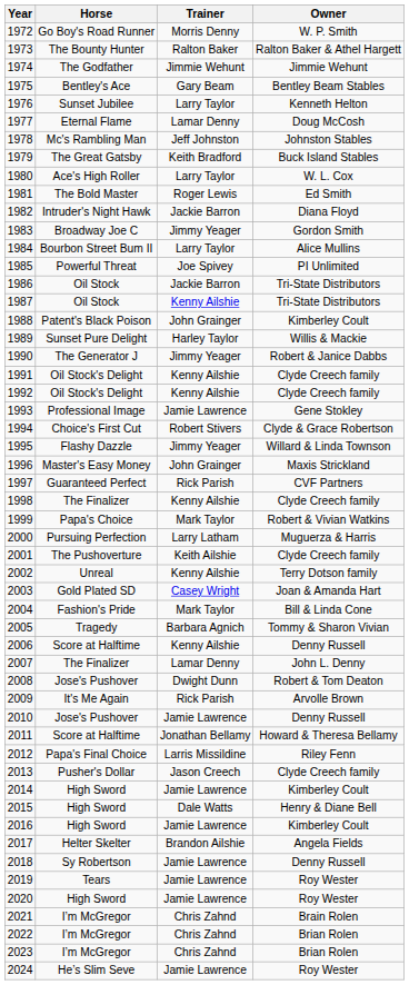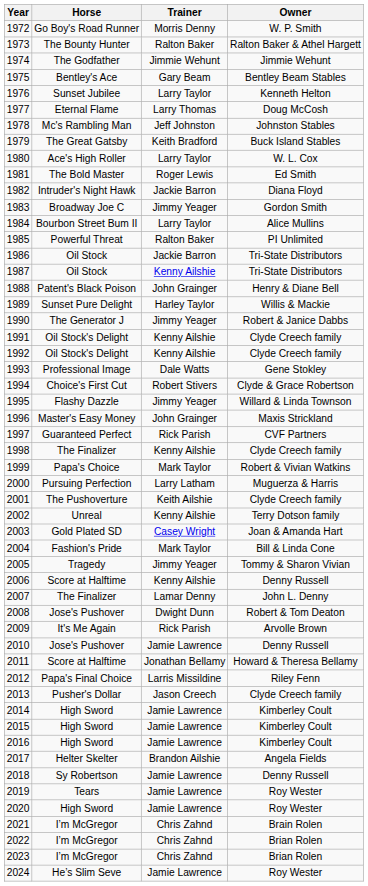 <table class ="wikitable" style="text-align:center">
 <tr>
 <th scope = "col">Year</th>
 <th scope="col">Horse</th>
 <th scope="col">Trainer</th>
 <th scope="col">Owner</th>
 </tr>
 <tr>
 <td align = center>1972</td>
 <td align = center>Go Boy's Road Runner</td>
 <td align = center>Morris Denny</td>
 <td align = center>W. P. Smith</td>
 </tr>
 <tr>
 <td align = center>1973</td>
 <td align = center>The Bounty Hunter</td>
 <td align = center>Ralton Baker</td>
 <td align = center>Ralton Baker & Athel Hargett</td>
 </tr>
 <tr>
 <td align = center>1974</td>
 <td align = center>The Godfather</td>
 <td align = center>Jimmie Wehunt</td>
 <td align = center>Jimmie Wehunt</td>
 </tr>
 <tr>
 <td align = center>1975</td>
 <td align = center>Bentley's Ace</td>
 <td align = center>Gary Beam</td>
 <td align = center>Bentley Beam Stables</td>
 </tr>
 <tr>
 <td align = center>1976</td>
 <td align = center>Sunset Jubilee</td>
 <td align = center>Larry Taylor</td>
 <td align = center>Kenneth Helton</td>
 </tr>
 <tr>
 <td align = center>1977</td>
 <td align = center>Eternal Flame</td>
-<td align = center>Lamar Denny</td>
+<td align = center>Larry Thomas</td>
 <td align = center>Doug McCosh</td>
 </tr>
 <tr>
 <td align = center>1978</td>
 <td align = center>Mc's Rambling Man</td>
 <td align = center>Jeff Johnston</td>
 <td align = center>Johnston Stables</td>
 </tr>
 <tr>
 <td align = center>1979</td>
 <td align = center>The Great Gatsby</td>
 <td align = center>Keith Bradford</td>
 <td align = center>Buck Island Stables</td>
 </tr>
 <tr>
 <td align = center>1980</td>
 <td align = center>Ace's High Roller</td>
 <td align = center>Larry Taylor</td>
 <td align = center>W. L. Cox</td>
 </tr>
 <tr>
 <td align = center>1981</td>
 <td align = center>The Bold Master</td>
 <td align = center>Roger Lewis</td>
 <td align = center>Ed Smith</td>
 </tr>
 <tr>
 <td align = center>1982</td>
 <td align = center>Intruder's Night Hawk</td>
 <td align = center>Jackie Barron</td>
 <td align = center>Diana Floyd</td>
 </tr>
 <tr>
 <td align = center>1983</td>
 <td align = center>Broadway Joe C</td>
 <td align = center>Jimmy Yeager</td>
 <td align = center>Gordon Smith</td>
 </tr>
 <tr>
 <td align = center>1984</td>
 <td align = center>Bourbon Street Bum II</td>
 <td align = center>Larry Taylor</td>
 <td align = center>Alice Mullins</td>
 </tr>
 <tr>
 <td align = center>1985</td>
 <td align = center>Powerful Threat</td>
-<td align = center>Joe Spivey</td>
+<td align = center>Ralton Baker</td>
 <td align = center>PI Unlimited</td>
 </tr>
 <tr>
 <td align = center>1986</td>
 <td align = center>Oil Stock</td>
 <td align = center>Jackie Barron</td>
 <td align = center>Tri-State Distributors</td>
 </tr>
 <tr>
 <td align = center>1987</td>
 <td align = center>Oil Stock</td>
 <td align = center><a href='#'>Kenny Ailshie</a></td>
 <td align = center>Tri-State Distributors</td>
 </tr>
 <tr>
 <td align = center>1988</td>
 <td align = center>Patent's Black Poison</td>
 <td align = center>John Grainger</td>
-<td align = center>Kimberley Coult</td>
+<td align = center>Henry & Diane Bell</td>
 </tr>
 <tr>
 <td align = center>1989</td>
 <td align = center>Sunset Pure Delight</td>
 <td align = center>Harley Taylor</td>
 <td align = center>Willis & Mackie</td>
 </tr>
 <tr>
 <td align = center>1990</td>
 <td align = center>The Generator J</td>
 <td align = center>Jimmy Yeager</td>
 <td align = center>Robert & Janice Dabbs</td>
 </tr>
 <tr>
 <td align = center>1991</td>
 <td align = center>Oil Stock's Delight</td>
 <td align = center>Kenny Ailshie</td>
 <td align = center>Clyde Creech family</td>
 </tr>
 <tr>
 <td align = center>1992</td>
 <td align = center>Oil Stock's Delight</td>
 <td align = center>Kenny Ailshie</td>
 <td align = center>Clyde Creech family</td>
 </tr>
 <tr>
 <td align = center>1993</td>
 <td align = center>Professional Image</td>
-<td align = center>Jamie Lawrence</td>
+<td align = center>Dale Watts</td>
 <td align = center>Gene Stokley</td>
 </tr>
 <tr>
 <td align = center>1994</td>
 <td align = center>Choice's First Cut</td>
 <td align = center>Robert Stivers</td>
 <td align = center>Clyde & Grace Robertson</td>
 </tr>
 <tr>
 <td align = center>1995</td>
 <td align = center>Flashy Dazzle</td>
 <td align = center>Jimmy Yeager</td>
 <td align = center>Willard & Linda Townson</td>
 </tr>
 <tr>
 <td align = center>1996</td>
 <td align = center>Master's Easy Money</td>
 <td align = center>John Grainger</td>
 <td align = center>Maxis Strickland</td>
 </tr>
 <tr>
 <td align = center>1997</td>
 <td align = center>Guaranteed Perfect</td>
 <td align = center>Rick Parish</td>
 <td align = center>CVF Partners</td>
 </tr>
 <tr>
 <td align = center>1998</td>
 <td align = center>The Finalizer</td>
 <td align = center>Kenny Ailshie</td>
 <td align = center>Clyde Creech family</td>
 </tr>
 <tr>
 <td align = center>1999</td>
 <td align = center>Papa's Choice</td>
 <td align = center>Mark Taylor</td>
 <td align = center>Robert & Vivian Watkins</td>
 </tr>
 <tr>
 <td align = center>2000</td>
 <td align = center>Pursuing Perfection</td>
 <td align = center>Larry Latham</td>
 <td align = center>Muguerza & Harris</td>
 </tr>
 <tr>
 <td align = center>2001</td>
 <td align = center>The Pushoverture</td>
 <td align = center>Keith Ailshie</td>
 <td align = center>Clyde Creech family</td>
 </tr>
 <tr>
 <td align = center>2002</td>
 <td align = center>Unreal</td>
 <td align = center>Kenny Ailshie</td>
 <td align = center>Terry Dotson family</td>
 </tr>
 <tr>
 <td align = center>2003</td>
 <td align = center>Gold Plated SD</td>
 <td align = center><a href='#'>Casey Wright</a></td>
 <td align = center>Joan & Amanda Hart</td>
 </tr>
 <tr>
 <td align = center>2004</td>
 <td align = center>Fashion's Pride</td>
 <td align = center>Mark Taylor</td>
 <td align = center>Bill & Linda Cone</td>
 </tr>
 <tr>
 <td align = center>2005</td>
 <td align = center>Tragedy</td>
-<td align = center>Barbara Agnich</td>
+<td align = center>Jimmy Yeager</td>
 <td align = center>Tommy & Sharon Vivian</td>
 </tr>
 <tr>
 <td align = center>2006</td>
 <td align = center>Score at Halftime</td>
 <td align = center>Kenny Ailshie</td>
 <td align = center>Denny Russell</td>
 </tr>
 <tr>
 <td align = center>2007</td>
 <td align = center>The Finalizer</td>
 <td align = center>Lamar Denny</td>
 <td align = center>John L. Denny</td>
 </tr>
 <tr>
 <td align = center>2008</td>
 <td align = center>Jose's Pushover</td>
 <td align = center>Dwight Dunn</td>
 <td align = center>Robert & Tom Deaton</td>
 </tr>
 <tr>
 <td align = center>2009</td>
 <td align = center>It's Me Again</td>
 <td align = center>Rick Parish</td>
 <td align = center>Arvolle Brown</td>
 </tr>
 <tr>
 <td align = center>2010</td>
 <td align = center>Jose's Pushover</td>
 <td align = center>Jamie Lawrence</td>
 <td align = center>Denny Russell</td>
 </tr>
 <tr>
 <td align = center>2011</td>
 <td align = center>Score at Halftime</td>
 <td align = center>Jonathan Bellamy</td>
 <td align = center>Howard & Theresa Bellamy</td>
 </tr>
 <tr>
 <td align = center>2012</td>
 <td align = center>Papa's Final Choice</td>
 <td align = center>Larris Missildine</td>
 <td align = center>Riley Fenn</td>
 </tr>
 <tr>
 <td align = center>2013</td>
 <td align = center>Pusher's Dollar</td>
 <td align = center>Jason Creech</td>
 <td align = center>Clyde Creech family</td>
 </tr>
 <tr>
 <td align = center>2014</td>
 <td align = center>High Sword</td>
 <td align = center>Jamie Lawrence</td>
 <td align = center>Kimberley Coult</td>
 </tr>
 <tr>
 <td align = center>2015</td>
 <td align = center>High Sword</td>
-<td align = center>Dale Watts</td>
-<td align = center>Henry & Diane Bell</td>
+<td align = center>Jamie Lawrence</td>
+<td align = center>Kimberley Coult</td>
 </tr>
 <tr>
 <td align = center>2016</td>
 <td align = center>High Sword</td>
 <td align = center>Jamie Lawrence</td>
 <td align = center>Kimberley Coult</td>
 </tr>
 <tr>
 <td align = center>2017</td>
 <td align = center>Helter Skelter</td>
 <td align = center>Brandon Ailshie</td>
 <td align = center>Angela Fields</td>
 </tr>
 <tr>
 <td align = center>2018</td>
 <td align = center>Sy Robertson</td>
 <td align = center>Jamie Lawrence</td>
 <td align = center>Denny Russell</td>
 </tr>
 <tr>
 <td align = center>2019</td>
 <td align = center>Tears</td>
 <td align = center>Jamie Lawrence</td>
 <td align = center>Roy Wester</td>
 </tr>
 <tr>
 <td align = center>2020</td>
 <td align = center>High Sword</td>
 <td align = center>Jamie Lawrence</td>
 <td align = center>Roy Wester</td>
 </tr>
 <tr>
 <td align = center>2021</td>
 <td align = center>I’m McGregor</td>
 <td align = center>Chris Zahnd</td>
 <td align = center>Brain Rolen</td>
 </tr>
 <tr>
 <td align = center>2022</td>
 <td align = center>I’m McGregor</td>
 <td align = center>Chris Zahnd</td>
 <td align = center>Brian Rolen</td>
 </tr>
 <tr>
 <td align = center>2023</td>
 <td align = center>I’m McGregor</td>
 <td align = center>Chris Zahnd</td>
 <td align = center>Brian Rolen</td>
 </tr>
 <tr>
 <td align = center>2024</td>
 <td align = center>He’s Slim Seve</td>
 <td align = center>Jamie Lawrence</td>
 <td align = center>Roy Wester</td>
 </tr>
 </table>
